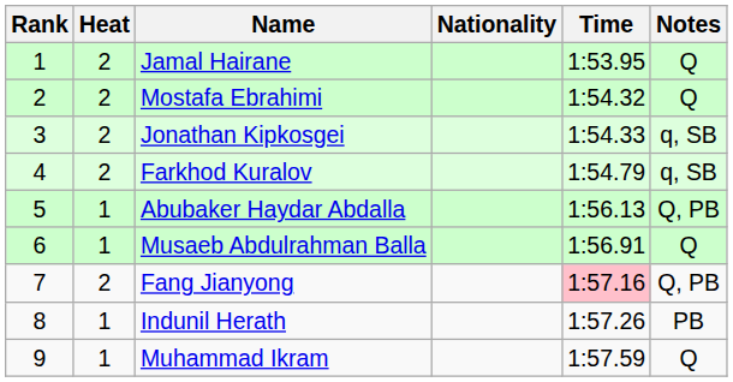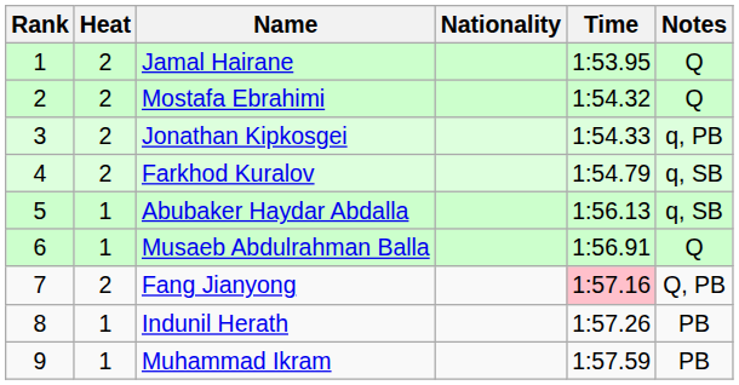 <table class="wikitable sortable" style="text-align:center;font-size:95%">
 <tr>
 <th>Rank</th>
 <th>Heat</th>
 <th>Name</th>
 <th>Nationality</th>
 <th>Time</th>
 <th>Notes</th>
 </tr>
 <tr bgcolor=ccffcc>
 <td>1</td>
 <td>2</td>
 <td align=left><a href='#'>Jamal Hairane</a></td>
 <td align=left></td>
 <td>1:53.95</td>
 <td>Q</td>
 </tr>
 <tr bgcolor=ccffcc>
 <td>2</td>
 <td>2</td>
 <td align=left><a href='#'>Mostafa Ebrahimi</a></td>
 <td align=left></td>
 <td>1:54.32</td>
 <td>Q</td>
 </tr>
 <tr bgcolor=ddffdd>
 <td>3</td>
 <td>2</td>
 <td align=left><a href='#'>Jonathan Kipkosgei</a></td>
 <td align=left></td>
 <td>1:54.33</td>
-<td>q, SB</td>
+<td>q, PB</td>
 </tr>
 <tr bgcolor=ddffdd>
 <td>4</td>
 <td>2</td>
 <td align=left><a href='#'>Farkhod Kuralov</a></td>
 <td align=left></td>
 <td>1:54.79</td>
 <td>q, SB</td>
 </tr>
 <tr bgcolor=ccffcc>
 <td>5</td>
 <td>1</td>
 <td align=left><a href='#'>Abubaker Haydar Abdalla</a></td>
 <td align=left></td>
 <td>1:56.13</td>
-<td>Q, PB</td>
+<td>q, SB</td>
 </tr>
 <tr bgcolor=ccffcc>
 <td>6</td>
 <td>1</td>
 <td align=left><a href='#'>Musaeb Abdulrahman Balla</a></td>
 <td align=left></td>
 <td>1:56.91</td>
 <td>Q</td>
 </tr>
 <tr>
 <td>7</td>
 <td>2</td>
 <td align=left><a href='#'>Fang Jianyong</a></td>
 <td align=left></td>
 <td style="background: pink;">1:57.16</td>
 <td>Q, PB</td>
 </tr>
 <tr>
 <td>8</td>
 <td>1</td>
 <td align=left><a href='#'>Indunil Herath</a></td>
 <td align=left></td>
 <td>1:57.26</td>
 <td>PB</td>
 </tr>
 <tr>
 <td>9</td>
 <td>1</td>
 <td align=left><a href='#'>Muhammad Ikram</a></td>
 <td align=left></td>
 <td>1:57.59</td>
-<td>Q</td>
+<td>PB</td>
 </tr>
 </table>
